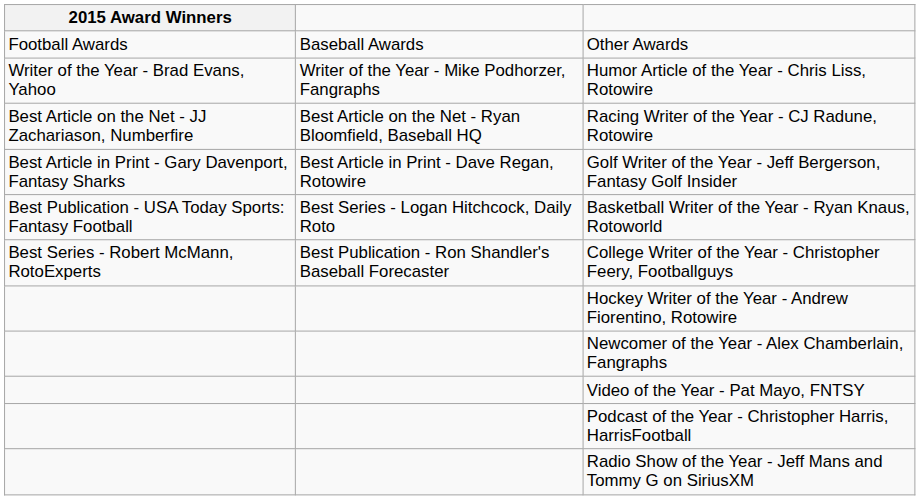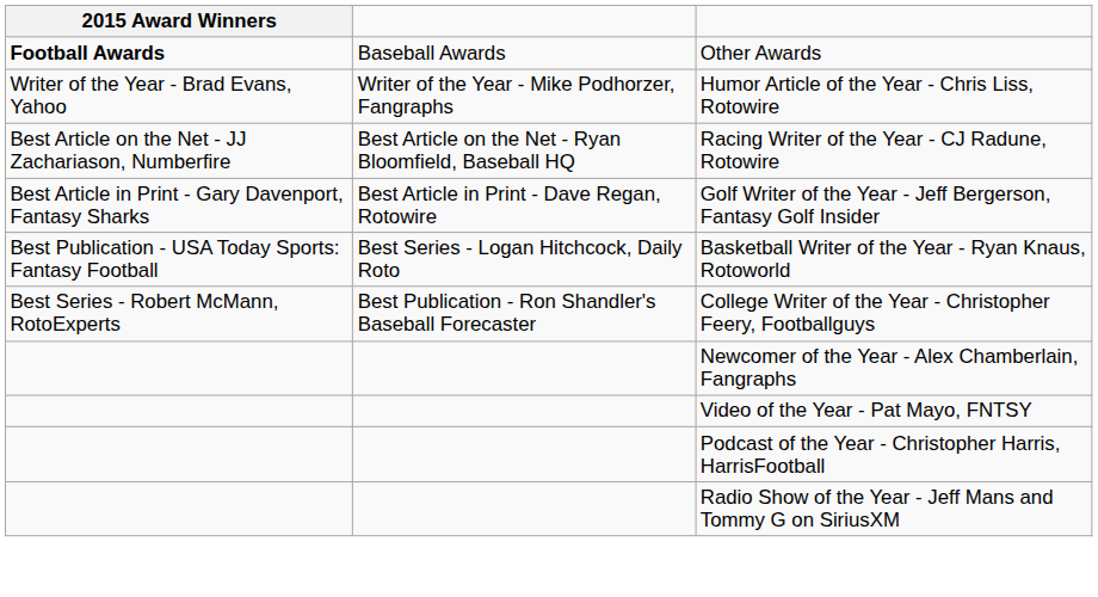 <table class="wikitable collapsible collapsed" border="1">
 <tr>
 <th>2015 Award Winners</th>
 <td></td>
 </tr>
 <tr>
-<td>Football Awards</td>
+<td><strong>Football Awards</strong></td>
 <td>Baseball Awards</td>
 <td>Other Awards</td>
 </tr>
 <tr>
 <td>Writer of the Year - Brad Evans, Yahoo</td>
 <td>Writer of the Year - Mike Podhorzer, Fangraphs</td>
 <td>Humor Article of the Year - Chris Liss, Rotowire</td>
 </tr>
 <tr>
 <td>Best Article on the Net - JJ Zachariason, Numberfire</td>
 <td>Best Article on the Net - Ryan Bloomfield, Baseball HQ</td>
 <td>Racing Writer of the Year - CJ Radune, Rotowire</td>
 </tr>
 <tr>
 <td>Best Article in Print - Gary Davenport, Fantasy Sharks</td>
 <td>Best Article in Print - Dave Regan, Rotowire</td>
 <td>Golf Writer of the Year - Jeff Bergerson, Fantasy Golf Insider</td>
 </tr>
 <tr>
 <td>Best Publication - USA Today Sports: Fantasy Football</td>
 <td>Best Series - Logan Hitchcock, Daily Roto</td>
 <td>Basketball Writer of the Year - Ryan Knaus, Rotoworld</td>
 </tr>
 <tr>
 <td>Best Series - Robert McMann, RotoExperts</td>
 <td>Best Publication - Ron Shandler's Baseball Forecaster</td>
 <td>College Writer of the Year - Christopher Feery, Footballguys</td>
 </tr>
 <tr>
 <td></td>
 <td></td>
-<td>Hockey Writer of the Year - Andrew Fiorentino, Rotowire</td>
-</tr>
-<tr>
-<td></td>
-<td></td>
 <td>Newcomer of the Year - Alex Chamberlain, Fangraphs</td>
 </tr>
 <tr>
 <td></td>
 <td></td>
 <td>Video of the Year - Pat Mayo, FNTSY</td>
 </tr>
 <tr>
 <td></td>
 <td></td>
 <td>Podcast of the Year - Christopher Harris, HarrisFootball</td>
 </tr>
 <tr>
 <td></td>
 <td></td>
 <td>Radio Show of the Year - Jeff Mans and Tommy G on SiriusXM</td>
 </tr>
 </table>
